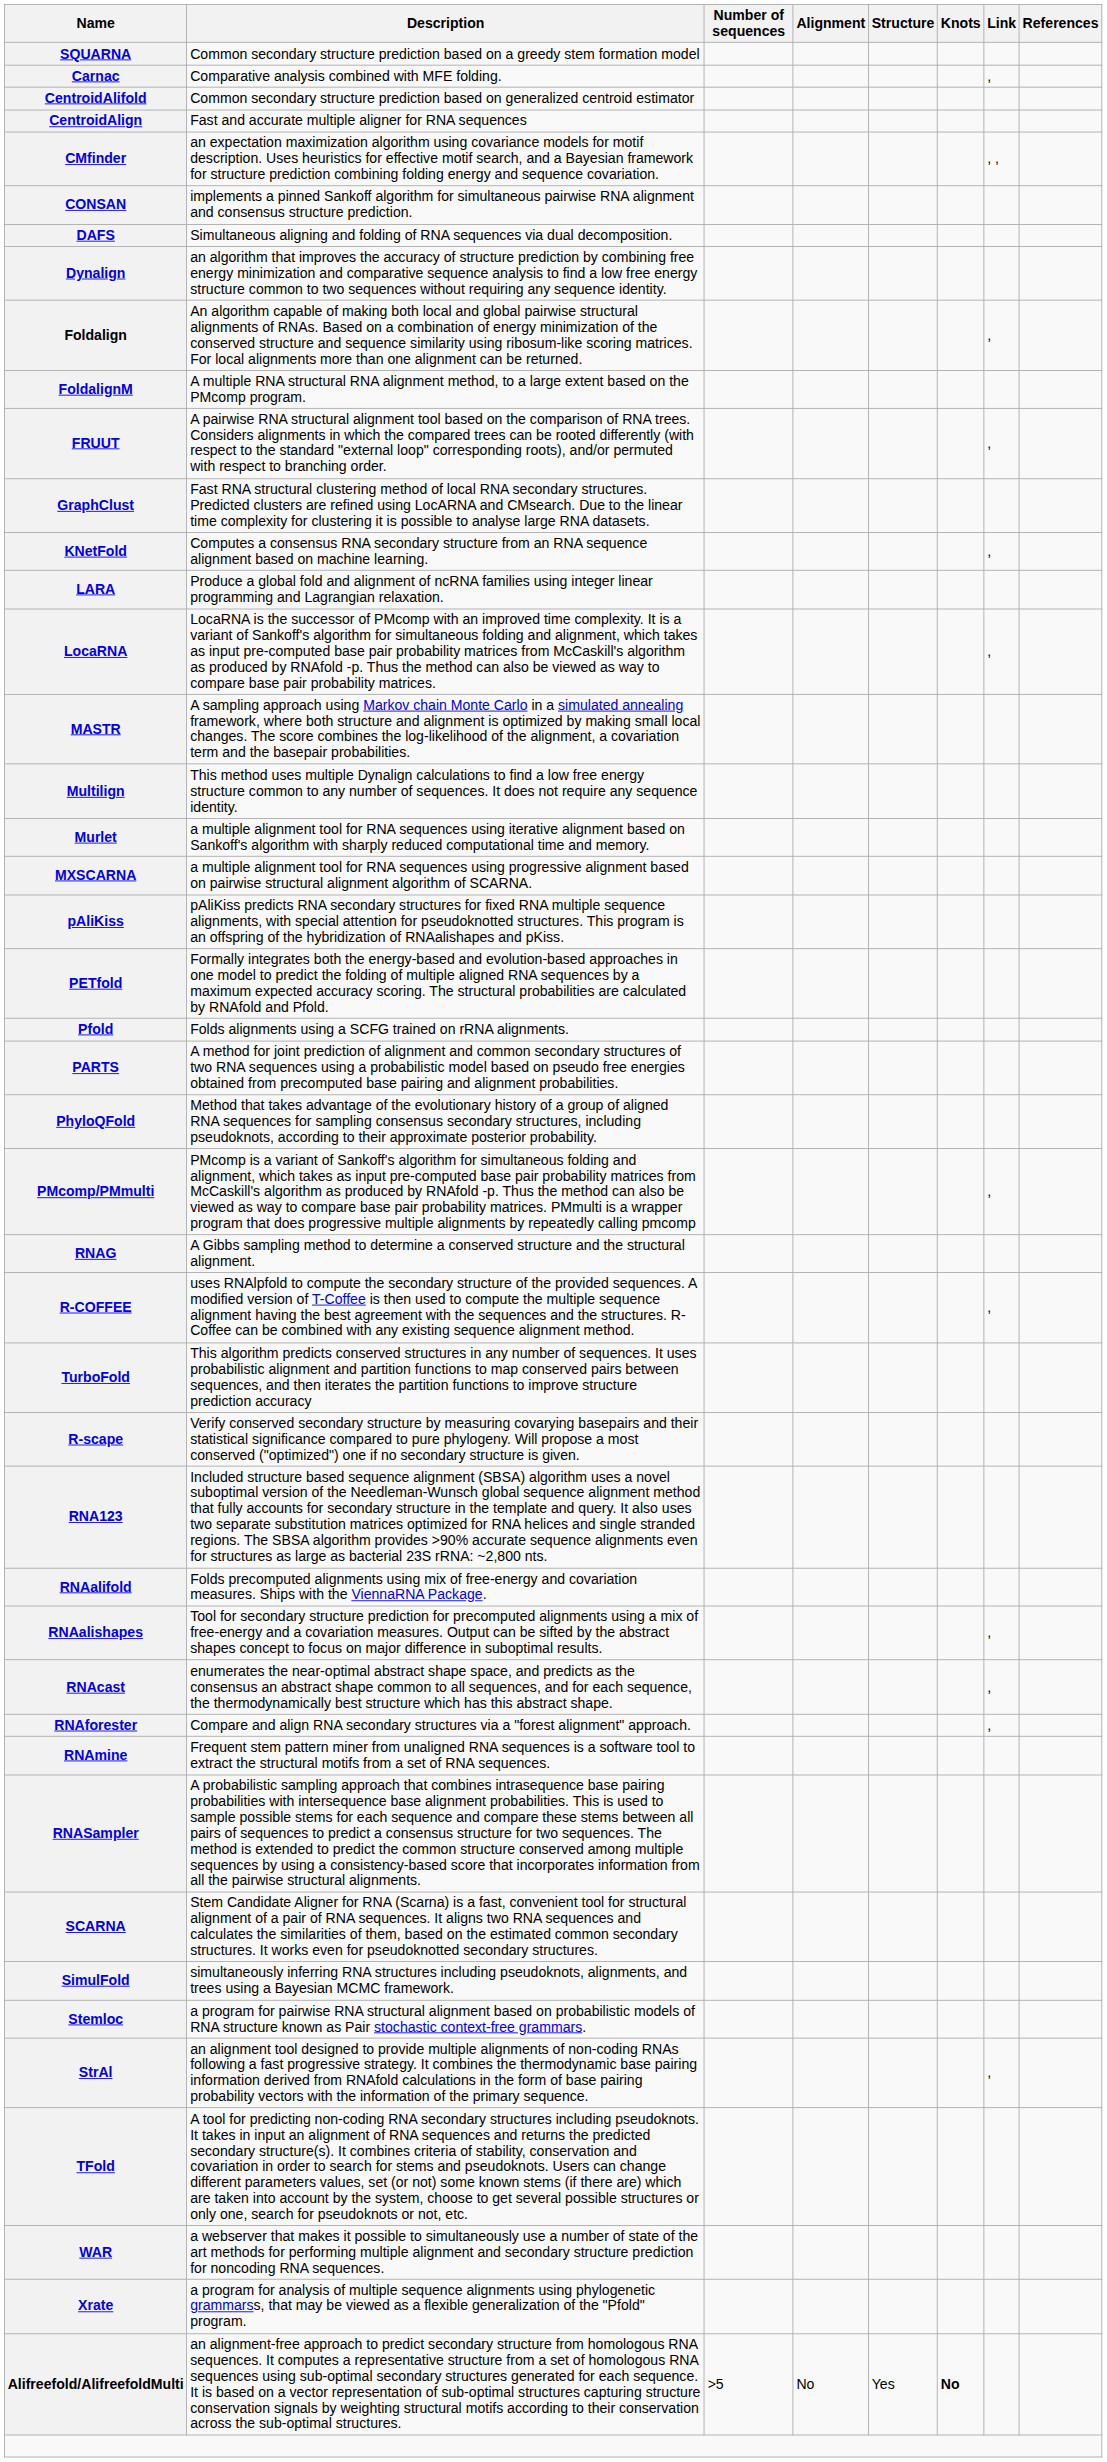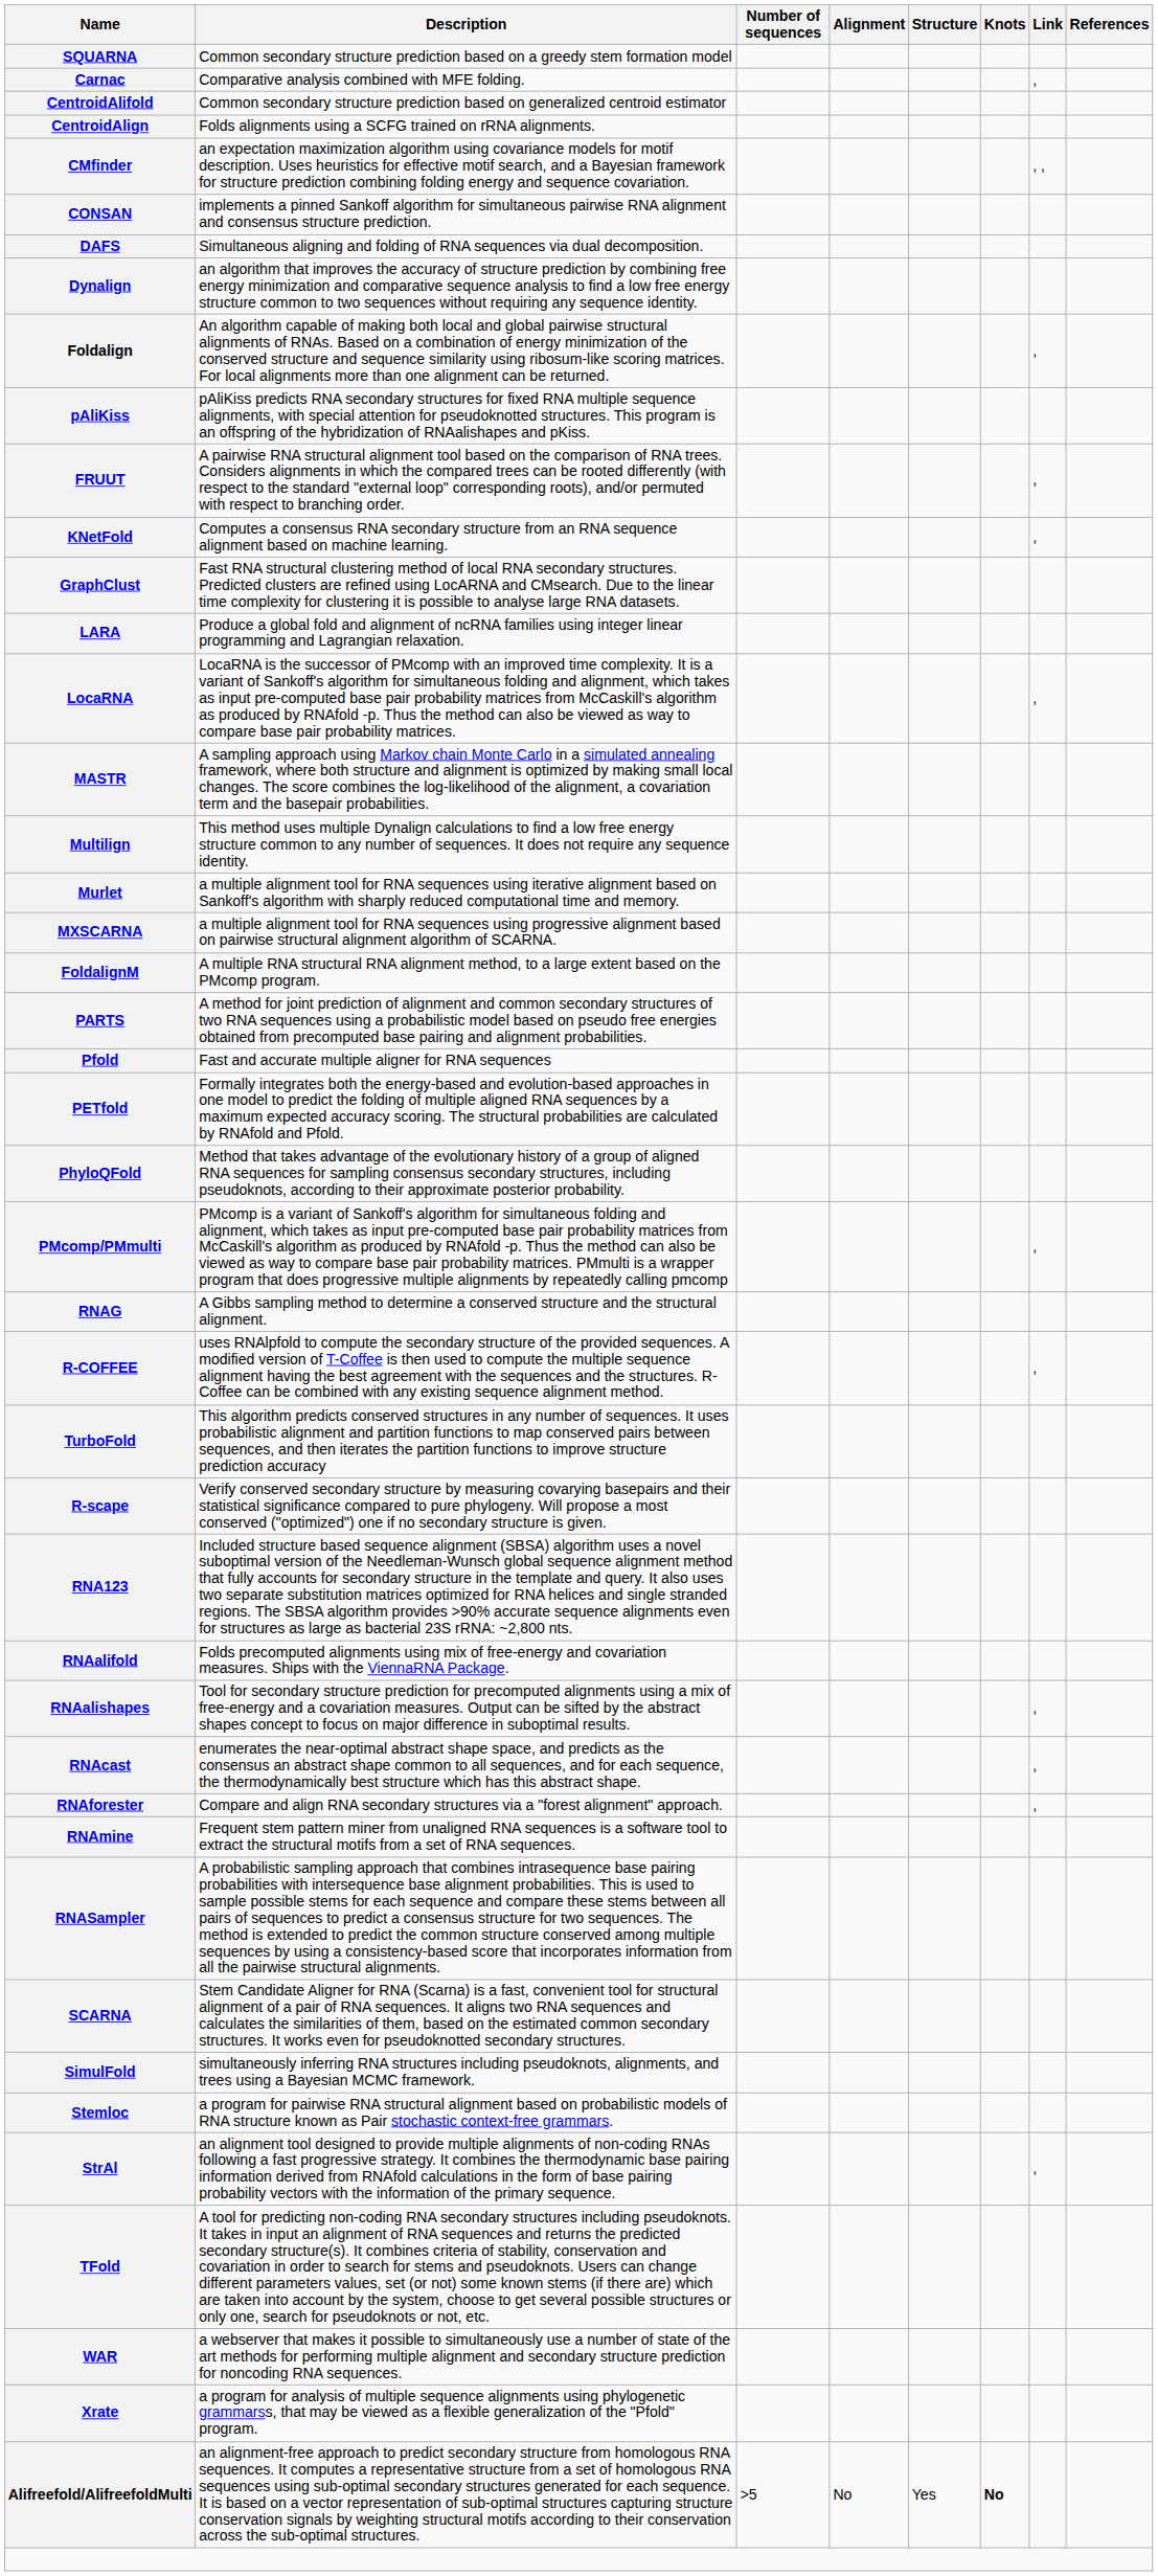 <table class="wikitable sortable">
 <tr>
 <th>Name</th>
 <th>Description</th>
 <th>Number of sequences<br></th>
 <th>Alignment<br></th>
 <th>Structure<br></th>
 <th>Knots<br></th>
 <th>Link</th>
 <th>References</th>
 </tr>
 <tr>
 <th><a href='#'>SQUARNA</a></th>
 <td>Common secondary structure prediction based on a greedy stem formation model</td>
 <td></td>
 <td></td>
 <td></td>
 <td></td>
 <td></td>
 <td></td>
 </tr>
 <tr>
 <th><a href='#'>Carnac</a></th>
 <td>Comparative analysis combined with MFE folding.</td>
 <td></td>
 <td></td>
 <td></td>
 <td></td>
 <td>, </td>
 <td></td>
 </tr>
 <tr>
 <th><a href='#'>CentroidAlifold</a></th>
 <td>Common secondary structure prediction based on generalized centroid estimator</td>
 <td></td>
 <td></td>
 <td></td>
 <td></td>
 <td></td>
 <td></td>
 </tr>
 <tr>
 <th><a href='#'>CentroidAlign</a></th>
-<td>Fast and accurate multiple aligner for RNA sequences</td>
+<td>Folds alignments using a SCFG trained on rRNA alignments.</td>
 <td></td>
 <td></td>
 <td></td>
 <td></td>
 <td></td>
 <td></td>
 </tr>
 <tr>
 <th><a href='#'>CMfinder</a></th>
 <td>an expectation maximization algorithm using covariance models for motif description. Uses heuristics for effective motif search, and a Bayesian framework for structure prediction combining folding energy and sequence covariation.</td>
 <td></td>
 <td></td>
 <td></td>
 <td></td>
 <td>, , </td>
 <td></td>
 </tr>
 <tr>
 <th><a href='#'>CONSAN</a></th>
 <td>implements a pinned Sankoff algorithm for simultaneous pairwise RNA alignment and consensus structure prediction.</td>
 <td></td>
 <td></td>
 <td></td>
 <td></td>
 <td> </td>
 <td></td>
 </tr>
 <tr>
 <th><a href='#'>DAFS</a></th>
 <td>Simultaneous aligning and folding of RNA sequences via dual decomposition.</td>
 <td></td>
 <td></td>
 <td></td>
 <td></td>
 <td></td>
 <td></td>
 </tr>
 <tr>
 <th><a href='#'>Dynalign</a></th>
 <td>an algorithm that improves the accuracy of structure prediction by combining free energy minimization and comparative sequence analysis to find a low free energy structure common to two sequences without requiring any sequence identity.</td>
 <td></td>
 <td></td>
 <td></td>
 <td></td>
 <td> </td>
 <td></td>
 </tr>
 <tr>
 <th>Foldalign</th>
 <td>An algorithm capable of making both local and global pairwise structural alignments of RNAs. Based on a combination of energy minimization of the conserved structure and sequence similarity using ribosum-like scoring matrices. For local alignments more than one alignment can be returned.</td>
 <td></td>
 <td></td>
 <td></td>
 <td></td>
 <td>, </td>
 <td></td>
 </tr>
 <tr>
-<th><a href='#'>FoldalignM</a></th>
-<td>A multiple RNA structural RNA alignment method, to a large extent based on the PMcomp program.</td>
+<th><a href='#'>pAliKiss</a></th>
+<td>pAliKiss predicts RNA secondary structures for fixed RNA multiple sequence alignments, with special attention for pseudoknotted structures. This program is an offspring of the hybridization of RNAalishapes and pKiss.</td>
 <td></td>
 <td></td>
 <td></td>
 <td></td>
-<td></td>
+<td>  </td>
 <td></td>
 </tr>
 <tr>
 <th><a href='#'>FRUUT</a></th>
 <td>A pairwise RNA structural alignment tool based on the comparison of RNA trees. Considers alignments in which the compared trees can be rooted differently (with respect to the standard "external loop" corresponding roots), and/or permuted with respect to branching order.</td>
 <td></td>
 <td></td>
 <td></td>
 <td></td>
 <td>, </td>
 <td></td>
 </tr>
 <tr>
+<th><a href='#'>KNetFold</a></th>
+<td>Computes a consensus RNA secondary structure from an RNA sequence alignment based on machine learning.</td>
+<td></td>
+<td></td>
+<td></td>
+<td></td>
+<td> , </td>
+<td></td>
+</tr>
+<tr>
 <th><a href='#'>GraphClust</a></th>
 <td>Fast RNA structural clustering method of local RNA secondary structures. Predicted clusters are refined using LocARNA and CMsearch. Due to the linear time complexity for clustering it is possible to analyse large RNA datasets.</td>
 <td></td>
 <td></td>
 <td></td>
 <td></td>
 <td></td>
-<td></td>
-</tr>
-<tr>
-<th><a href='#'>KNetFold</a></th>
-<td>Computes a consensus RNA secondary structure from an RNA sequence alignment based on machine learning.</td>
-<td></td>
-<td></td>
-<td></td>
-<td></td>
-<td> , </td>
 <td></td>
 </tr>
 <tr>
 <th><a href='#'>LARA</a></th>
 <td>Produce a global fold and alignment of ncRNA families using integer linear programming and Lagrangian relaxation.</td>
 <td></td>
 <td></td>
 <td></td>
 <td></td>
 <td> </td>
 <td></td>
 </tr>
 <tr>
 <th><a href='#'>LocaRNA</a></th>
 <td>LocaRNA is the successor of PMcomp with an improved time complexity. It is a variant of Sankoff's algorithm for simultaneous folding and alignment, which takes as input pre-computed base pair probability matrices from McCaskill's algorithm as produced by RNAfold -p. Thus the method can also be viewed as way to compare base pair probability matrices.</td>
 <td></td>
 <td></td>
 <td></td>
 <td></td>
 <td>, </td>
 <td></td>
 </tr>
 <tr>
 <th><a href='#'>MASTR</a></th>
 <td>A sampling approach using <a href='#'>Markov chain Monte Carlo</a> in a <a href='#'>simulated annealing</a> framework, where both structure and alignment is optimized by making small local changes. The score combines the log-likelihood of the alignment, a covariation term and the basepair probabilities.</td>
 <td></td>
 <td></td>
 <td></td>
 <td></td>
 <td></td>
 <td></td>
 </tr>
 <tr>
 <th><a href='#'>Multilign</a></th>
 <td>This method uses multiple Dynalign calculations to find a low free energy structure common to any number of sequences. It does not require any sequence identity.</td>
 <td></td>
 <td></td>
 <td></td>
 <td></td>
 <td></td>
 <td></td>
 </tr>
 <tr>
 <th><a href='#'>Murlet</a></th>
 <td>a multiple alignment tool for RNA sequences using iterative alignment based on Sankoff's algorithm with sharply reduced computational time and memory.</td>
 <td></td>
 <td></td>
 <td></td>
 <td></td>
 <td></td>
 <td></td>
 </tr>
 <tr>
 <th><a href='#'>MXSCARNA</a></th>
 <td>a multiple alignment tool for RNA sequences using progressive alignment based on pairwise structural alignment algorithm of SCARNA.</td>
 <td></td>
 <td></td>
 <td></td>
 <td></td>
 <td> </td>
 <td></td>
 </tr>
 <tr>
-<th><a href='#'>pAliKiss</a></th>
-<td>pAliKiss predicts RNA secondary structures for fixed RNA multiple sequence alignments, with special attention for pseudoknotted structures. This program is an offspring of the hybridization of RNAalishapes and pKiss.</td>
-<td></td>
-<td></td>
-<td></td>
-<td></td>
-<td>  </td>
-<td></td>
-</tr>
-<tr>
-<th><a href='#'>PETfold</a></th>
-<td>Formally integrates both the energy-based and evolution-based approaches in one model to predict the folding of multiple aligned RNA sequences by a maximum expected accuracy scoring. The structural probabilities are calculated by RNAfold and Pfold.</td>
-<td></td>
-<td></td>
-<td></td>
-<td></td>
-<td></td>
-<td></td>
-</tr>
-<tr>
-<th><a href='#'>Pfold</a></th>
-<td>Folds alignments using a SCFG trained on rRNA alignments.</td>
+<th><a href='#'>FoldalignM</a></th>
+<td>A multiple RNA structural RNA alignment method, to a large extent based on the PMcomp program.</td>
 <td></td>
 <td></td>
 <td></td>
 <td></td>
 <td></td>
 <td></td>
 </tr>
 <tr>
 <th><a href='#'>PARTS</a></th>
 <td>A method for joint prediction of alignment and common secondary structures of two RNA sequences using a probabilistic model based on pseudo free energies obtained from precomputed base pairing and alignment probabilities.</td>
+<td></td>
+<td></td>
+<td></td>
+<td></td>
+<td></td>
+<td></td>
+</tr>
+<tr>
+<th><a href='#'>Pfold</a></th>
+<td>Fast and accurate multiple aligner for RNA sequences</td>
+<td></td>
+<td></td>
+<td></td>
+<td></td>
+<td></td>
+<td></td>
+</tr>
+<tr>
+<th><a href='#'>PETfold</a></th>
+<td>Formally integrates both the energy-based and evolution-based approaches in one model to predict the folding of multiple aligned RNA sequences by a maximum expected accuracy scoring. The structural probabilities are calculated by RNAfold and Pfold.</td>
 <td></td>
 <td></td>
 <td></td>
 <td></td>
 <td></td>
 <td></td>
 </tr>
 <tr>
 <th><a href='#'>PhyloQFold</a></th>
 <td>Method that takes advantage of the evolutionary history of a group of aligned RNA sequences for sampling consensus secondary structures, including pseudoknots, according to their approximate posterior probability.</td>
 <td></td>
 <td></td>
 <td></td>
 <td></td>
 <td></td>
 <td></td>
 </tr>
 <tr>
 <th><a href='#'>PMcomp/PMmulti</a></th>
 <td>PMcomp is a variant of Sankoff's algorithm for simultaneous folding and alignment, which takes as input pre-computed base pair probability matrices from McCaskill's algorithm as produced by RNAfold -p. Thus the method can also be viewed as way to compare base pair probability matrices. PMmulti is a wrapper program that does progressive multiple alignments by repeatedly calling pmcomp</td>
 <td></td>
 <td></td>
 <td></td>
 <td></td>
 <td>,  </td>
 <td></td>
 </tr>
 <tr>
 <th><a href='#'>RNAG</a></th>
 <td>A Gibbs sampling method to determine a conserved structure and the structural alignment.</td>
 <td></td>
 <td></td>
 <td></td>
 <td></td>
 <td> </td>
 <td></td>
 </tr>
 <tr>
 <th><a href='#'>R-COFFEE</a></th>
 <td>uses RNAlpfold to compute the secondary structure of the provided sequences. A modified version of <a href='#'>T-Coffee</a> is then used to compute the multiple sequence alignment having the best agreement with the sequences and the structures. R-Coffee can be combined with any existing sequence alignment method.</td>
 <td></td>
 <td></td>
 <td></td>
 <td></td>
 <td> , </td>
 <td></td>
 </tr>
 <tr>
 <th><a href='#'>TurboFold</a></th>
 <td>This algorithm predicts conserved structures in any number of sequences.  It uses probabilistic alignment and partition functions to map conserved pairs between sequences, and then iterates the partition functions to improve structure prediction accuracy</td>
 <td></td>
 <td></td>
 <td></td>
 <td></td>
 <td></td>
 <td></td>
 </tr>
 <tr>
 <th><a href='#'>R-scape</a></th>
 <td>Verify conserved secondary structure by measuring covarying basepairs and their statistical significance compared to pure phylogeny. Will propose a most conserved ("optimized") one if no secondary structure is given.</td>
 <td></td>
 <td></td>
 <td></td>
 <td></td>
 <td></td>
 <td></td>
 </tr>
 <tr>
 <th><a href='#'>RNA123</a></th>
 <td>Included structure based sequence alignment (SBSA) algorithm uses a novel suboptimal version of the Needleman-Wunsch global sequence alignment method that fully accounts for secondary structure in the template and query. It also uses two separate substitution matrices optimized for RNA helices and single stranded regions. The SBSA algorithm provides >90% accurate sequence alignments even for structures as large as bacterial 23S rRNA: ~2,800 nts.</td>
 <td></td>
 <td></td>
 <td></td>
 <td></td>
 <td></td>
 <td></td>
 </tr>
 <tr>
 <th><a href='#'>RNAalifold</a></th>
 <td>Folds precomputed alignments using mix of free-energy and covariation measures. Ships with the <a href='#'>ViennaRNA Package</a>.</td>
 <td></td>
 <td></td>
 <td></td>
 <td></td>
 <td></td>
 <td></td>
 </tr>
 <tr>
 <th><a href='#'>RNAalishapes</a></th>
 <td>Tool for secondary structure prediction for precomputed alignments using a mix of free-energy and a covariation measures. Output can be sifted by the abstract shapes concept to focus on major difference in suboptimal results.</td>
 <td></td>
 <td></td>
 <td></td>
 <td></td>
 <td>,  </td>
 <td></td>
 </tr>
 <tr>
 <th><a href='#'>RNAcast</a></th>
 <td>enumerates the near-optimal abstract shape space, and predicts as the consensus an abstract shape common to all sequences, and for each sequence, the thermodynamically best structure which has this abstract shape.</td>
 <td></td>
 <td></td>
 <td></td>
 <td></td>
 <td>, </td>
 <td></td>
 </tr>
 <tr>
 <th><a href='#'>RNAforester</a></th>
 <td>Compare and align RNA secondary structures via a "forest alignment" approach.</td>
 <td></td>
 <td></td>
 <td></td>
 <td></td>
 <td>, </td>
 <td></td>
 </tr>
 <tr>
 <th><a href='#'>RNAmine</a></th>
 <td>Frequent stem pattern miner from unaligned RNA sequences is a software tool to extract the structural motifs from a set of RNA sequences.</td>
 <td></td>
 <td></td>
 <td></td>
 <td></td>
 <td></td>
 <td></td>
 </tr>
 <tr>
 <th><a href='#'>RNASampler</a></th>
 <td>A probabilistic sampling approach that combines intrasequence base pairing probabilities with intersequence base alignment probabilities. This is used to sample possible stems for each sequence and compare these stems between all pairs of sequences to predict a consensus structure for two sequences. The method is extended to predict the common structure conserved among multiple sequences by using a consistency-based score that incorporates information from all the pairwise structural alignments.</td>
 <td></td>
 <td></td>
 <td></td>
 <td></td>
 <td></td>
 <td></td>
 </tr>
 <tr>
 <th><a href='#'>SCARNA</a></th>
 <td>Stem Candidate Aligner for RNA (Scarna) is a fast, convenient tool for structural alignment of a pair of RNA sequences. It aligns two RNA sequences and calculates the similarities of them, based on the estimated common secondary structures. It works even for pseudoknotted secondary structures.</td>
 <td></td>
 <td></td>
 <td></td>
 <td></td>
 <td></td>
 <td></td>
 </tr>
 <tr>
 <th><a href='#'>SimulFold</a></th>
 <td>simultaneously inferring RNA structures including pseudoknots, alignments, and trees using a Bayesian MCMC framework.</td>
 <td></td>
 <td></td>
 <td></td>
 <td></td>
 <td></td>
 <td></td>
 </tr>
 <tr>
 <th><a href='#'>Stemloc</a></th>
 <td>a program for pairwise RNA structural alignment based on probabilistic models of RNA structure known as Pair <a href='#'>stochastic context-free grammars</a>.</td>
 <td></td>
 <td></td>
 <td></td>
 <td></td>
 <td></td>
 <td></td>
 </tr>
 <tr>
 <th><a href='#'>StrAl</a></th>
 <td>an alignment tool designed to provide multiple alignments of non-coding RNAs following a fast progressive strategy. It combines the thermodynamic base pairing information derived from RNAfold calculations in the form of base pairing probability vectors with the information of the primary sequence.</td>
 <td></td>
 <td></td>
 <td></td>
 <td></td>
 <td> ,  </td>
 <td></td>
 </tr>
 <tr>
 <th><a href='#'>TFold</a></th>
 <td>A tool for predicting non-coding RNA secondary structures including pseudoknots. It takes in input an alignment of RNA sequences and returns the predicted secondary structure(s). It combines criteria of stability, conservation and covariation in order to search for stems and pseudoknots. Users can change different parameters values, set (or not) some known stems (if there are) which are taken into account by the system, choose to get several possible structures or only one, search for pseudoknots or not, etc.</td>
 <td></td>
 <td></td>
 <td></td>
 <td></td>
 <td> </td>
 <td></td>
 </tr>
 <tr>
 <th><a href='#'>WAR</a></th>
 <td>a webserver that makes it possible to simultaneously use a number of state of the art methods for performing multiple alignment and secondary structure prediction for noncoding RNA sequences.</td>
 <td></td>
 <td></td>
 <td></td>
 <td></td>
 <td></td>
 <td></td>
 </tr>
 <tr>
 <th><a href='#'>Xrate</a></th>
 <td>a program for analysis of multiple sequence alignments using phylogenetic <a href='#'>grammars</a>s, that may be viewed as a flexible generalization of the "Pfold" program.</td>
 <td></td>
 <td></td>
 <td></td>
 <td></td>
 <td></td>
 <td></td>
 </tr>
 <tr>
 <th>Alifreefold/AlifreefoldMulti</th>
 <td>an alignment-free approach to predict secondary structure from homologous RNA sequences. It computes a representative structure from a set of homologous RNA sequences using sub-optimal secondary structures generated for each sequence. It is based on a vector representation of sub-optimal structures capturing structure conservation signals by weighting structural motifs according to their conservation across the sub-optimal structures.</td>
 <td>>5</td>
 <td>No</td>
 <td>Yes</td>
 <td><strong>No</strong></td>
 <td><br></td>
 <td></td>
 </tr>
 <tr>
 <td colspan=8><br></td>
 </tr>
 </table>
